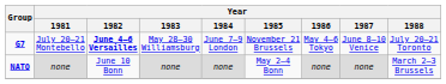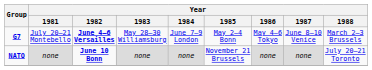 <table class="wikitable" style="margin:1em auto; font-size:85%; text-align:center;">
 <tr>
 <th rowspan="2">Group</th>
 <th colspan="8">Year</th>
 </tr>
 <tr>
 <th>1981</th>
 <th>1982</th>
 <th>1983</th>
 <th>1984</th>
 <th>1985</th>
 <th>1986</th>
 <th>1987</th>
 <th>1988</th>
 </tr>
 <tr>
 <td><strong><a href='#'>G7</a></strong></td>
 <td><a href='#'>July 20–21</a><br> <a href='#'>Montebello</a></td>
 <td><strong><a href='#'>June 4–6</a><br> <a href='#'>Versailles</a></strong></td>
 <td><a href='#'>May 28–30</a><br> <a href='#'>Williamsburg</a></td>
 <td><a href='#'>June 7–9</a><br> <a href='#'>London</a></td>
-<td><a href='#'>November 21</a><br> <a href='#'>Brussels</a></td>
+<td><a href='#'>May 2–4</a><br> <a href='#'>Bonn</a></td>
 <td><a href='#'>May 4–6</a><br> <a href='#'>Tokyo</a></td>
 <td><a href='#'>June 8–10</a><br> <a href='#'>Venice</a></td>
-<td><a href='#'>July 20–21</a><br> <a href='#'>Toronto</a></td>
+<td><a href='#'>March 2–3</a><br> <a href='#'>Brussels</a></td>
 </tr>
 <tr>
 <td><strong><a href='#'>NATO</a></strong></td>
 <td style="background:#dcdcdc;"><em>none</em></td>
-<td><a href='#'>June 10</a><br> <a href='#'>Bonn</a></td>
+<td><strong><a href='#'>June 10</a><br> <a href='#'>Bonn</a></strong></td>
 <td style="background:#dcdcdc;"><em>none</em></td>
 <td style="background:#dcdcdc;"><em>none</em></td>
-<td><a href='#'>May 2–4</a><br> <a href='#'>Bonn</a></td>
+<td><a href='#'>November 21</a><br> <a href='#'>Brussels</a></td>
 <td style="background:#dcdcdc;"><em>none</em></td>
 <td style="background:#dcdcdc;"><em>none</em></td>
-<td><a href='#'>March 2–3</a><br> <a href='#'>Brussels</a></td>
+<td><a href='#'>July 20–21</a><br> <a href='#'>Toronto</a></td>
 </tr>
 <tr>
 </tr>
 </table>
